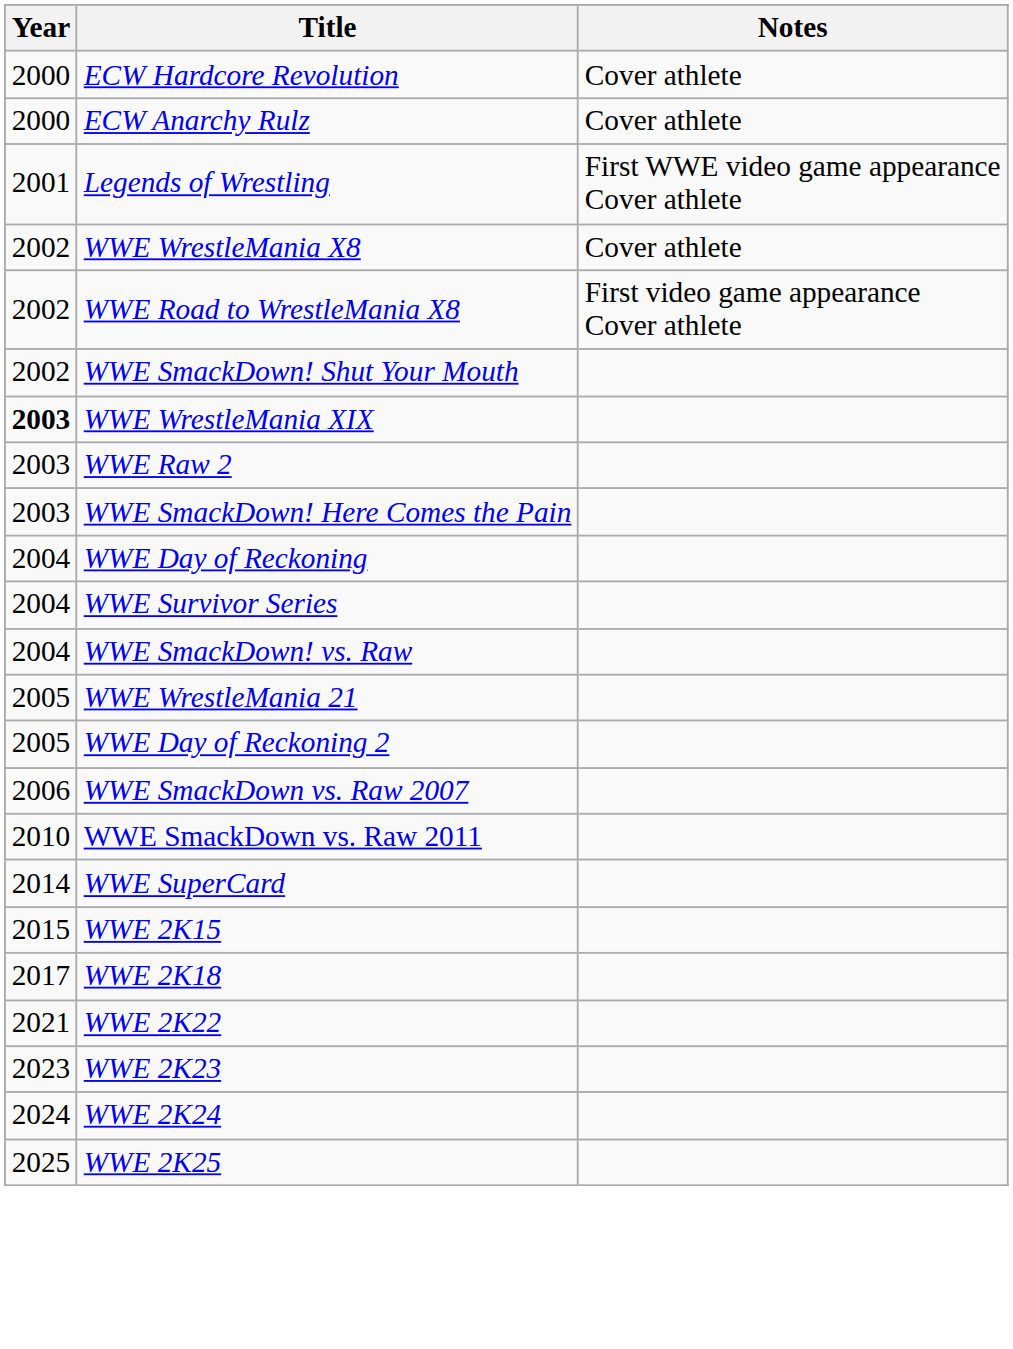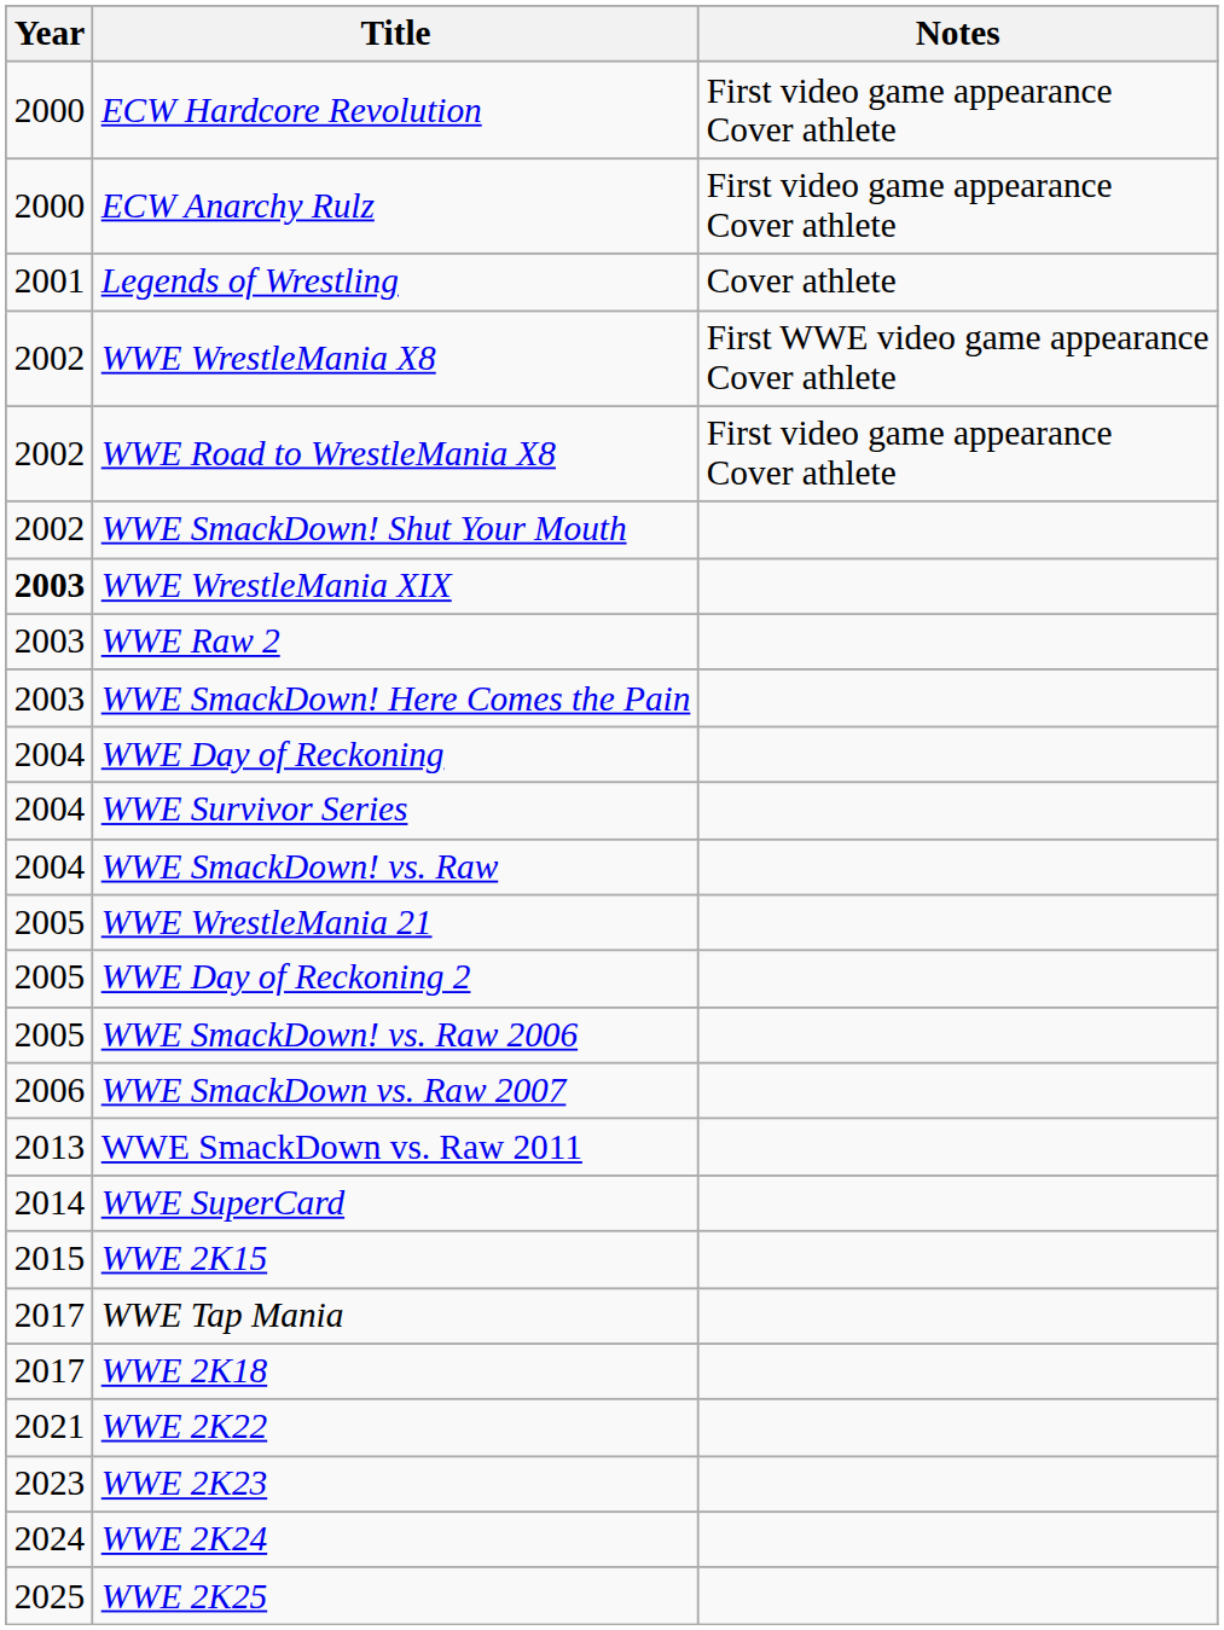 <table class="wikitable sortable">
 <tr>
 <th>Year</th>
 <th>Title</th>
 <th>Notes</th>
 </tr>
 <tr>
 <td>2000</td>
 <td><em><a href='#'>ECW Hardcore Revolution</a></em></td>
-<td>Cover athlete</td>
+<td>First video game appearance <br> Cover athlete</td>
 </tr>
 <tr>
 <td>2000</td>
 <td><em><a href='#'>ECW Anarchy Rulz</a></em></td>
-<td>Cover athlete</td>
+<td>First video game appearance <br> Cover athlete</td>
 </tr>
 <tr>
 <td>2001</td>
 <td><em><a href='#'>Legends of Wrestling</a></em></td>
-<td>First WWE video game appearance <br> Cover athlete</td>
+<td>Cover athlete</td>
 </tr>
 <tr>
 <td>2002</td>
 <td><em><a href='#'>WWE WrestleMania X8</a></em></td>
-<td>Cover athlete</td>
+<td>First WWE video game appearance <br> Cover athlete</td>
 </tr>
 <tr>
 <td>2002</td>
 <td><em><a href='#'>WWE Road to WrestleMania X8</a></em></td>
 <td>First video game appearance <br> Cover athlete</td>
 </tr>
 <tr>
 <td>2002</td>
 <td><em><a href='#'>WWE SmackDown! Shut Your Mouth</a></em></td>
 <td></td>
 </tr>
 <tr>
 <td><strong>2003</strong></td>
 <td><em><a href='#'>WWE WrestleMania XIX</a></em></td>
 <td></td>
 </tr>
 <tr>
 <td>2003</td>
 <td><em><a href='#'>WWE Raw 2</a></em></td>
 <td></td>
 </tr>
 <tr>
 <td>2003</td>
 <td><em><a href='#'>WWE SmackDown! Here Comes the Pain</a></em></td>
 <td></td>
 </tr>
 <tr>
 <td>2004</td>
 <td><em><a href='#'>WWE Day of Reckoning</a></em></td>
 <td></td>
 </tr>
 <tr>
 <td>2004</td>
 <td><em><a href='#'>WWE Survivor Series</a></em></td>
 <td></td>
 </tr>
 <tr>
 <td>2004</td>
 <td><em><a href='#'>WWE SmackDown! vs. Raw</a></em></td>
 <td></td>
 </tr>
 <tr>
 <td>2005</td>
 <td><em><a href='#'>WWE WrestleMania 21</a></em></td>
 <td></td>
 </tr>
 <tr>
 <td>2005</td>
 <td><em><a href='#'>WWE Day of Reckoning 2</a></em></td>
 <td></td>
 </tr>
 <tr>
+<td>2005</td>
+<td><em><a href='#'>WWE SmackDown! vs. Raw 2006</a></em></td>
+<td></td>
+</tr>
+<tr>
 <td>2006</td>
 <td><em><a href='#'>WWE SmackDown vs. Raw 2007</a></em></td>
 <td></td>
 </tr>
 <tr>
-<td>2010</td>
+<td>2013</td>
 <td><a href='#'>WWE SmackDown vs. Raw 2011</a></td>
 <td></td>
 </tr>
 <tr>
 <td>2014</td>
 <td><em><a href='#'>WWE SuperCard</a></em></td>
 <td></td>
 </tr>
 <tr>
 <td>2015</td>
 <td><em><a href='#'>WWE 2K15</a></em></td>
+<td></td>
+</tr>
+<tr>
+<td>2017</td>
+<td><em>WWE Tap Mania</em></td>
 <td></td>
 </tr>
 <tr>
 <td>2017</td>
 <td><em><a href='#'>WWE 2K18</a></em></td>
 <td></td>
 </tr>
 <tr>
 <td>2021</td>
 <td><em><a href='#'>WWE 2K22</a></em></td>
 <td></td>
 </tr>
 <tr>
 <td>2023</td>
 <td><em><a href='#'>WWE 2K23</a></em></td>
 <td></td>
 </tr>
 <tr>
 <td>2024</td>
 <td><em><a href='#'>WWE 2K24</a></em></td>
 <td></td>
 </tr>
 <tr>
 <td>2025</td>
 <td><em><a href='#'>WWE 2K25</a></em></td>
 <td></td>
 </tr>
 </table>
